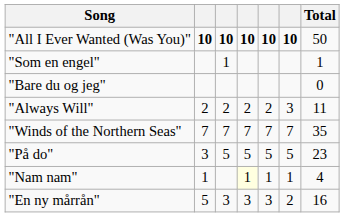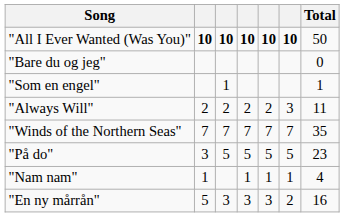 <table class="wikitable" style="margin: 1em auto 1em auto; text-align:center">
 <tr>
 <th>Song</th>
 <th></th>
 <th></th>
 <th></th>
 <th></th>
 <th></th>
 <th>Total</th>
 </tr>
 <tr>
 <td align="left">"All I Ever Wanted (Was You)"</td>
 <td><strong>10</strong></td>
 <td><strong>10</strong></td>
 <td><strong>10</strong></td>
 <td><strong>10</strong></td>
 <td><strong>10</strong></td>
 <td>50</td>
 </tr>
 <tr>
+<td align="left">"Bare du og jeg"</td>
+<td></td>
+<td></td>
+<td></td>
+<td></td>
+<td></td>
+<td>0</td>
+</tr>
+<tr>
 <td align="left">"Som en engel"</td>
 <td></td>
 <td>1</td>
 <td></td>
 <td></td>
 <td></td>
 <td>1</td>
-</tr>
-<tr>
-<td align="left">"Bare du og jeg"</td>
-<td></td>
-<td></td>
-<td></td>
-<td></td>
-<td></td>
-<td>0</td>
 </tr>
 <tr>
 <td align="left">"Always Will"</td>
 <td>2</td>
 <td>2</td>
 <td>2</td>
 <td>2</td>
 <td>3</td>
 <td>11</td>
 </tr>
 <tr>
 <td align="left">"Winds of the Northern Seas"</td>
 <td>7</td>
 <td>7</td>
 <td>7</td>
 <td>7</td>
 <td>7</td>
 <td>35</td>
 </tr>
 <tr>
 <td align="left">"På do"</td>
 <td>3</td>
 <td>5</td>
 <td>5</td>
 <td>5</td>
 <td>5</td>
 <td>23</td>
 </tr>
 <tr>
 <td align="left">"Nam nam"</td>
 <td>1</td>
 <td></td>
-<td style="background: lightyellow;">1</td>
+<td>1</td>
 <td>1</td>
 <td>1</td>
 <td>4</td>
 </tr>
 <tr>
 <td align="left">"En ny mårrån"</td>
 <td>5</td>
 <td>3</td>
 <td>3</td>
 <td>3</td>
 <td>2</td>
 <td>16</td>
 </tr>
 </table>
